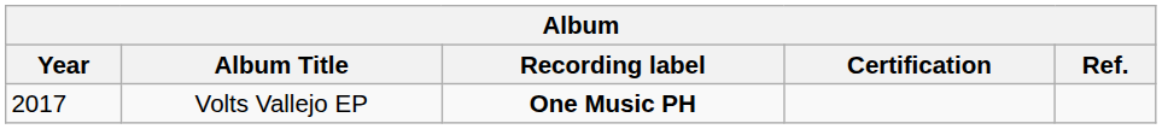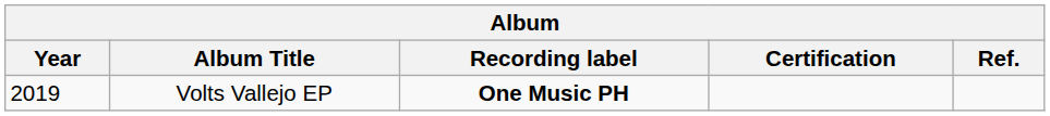 <table class="wikitable" style="font-size: 95%;" width="80%">
 <tr>
 <th colspan="5">Album</th>
 </tr>
 <tr>
 <th>Year</th>
 <th>Album Title</th>
 <th>Recording label</th>
 <th>Certification</th>
 <th>Ref.</th>
 </tr>
 <tr>
-<td>2017</td>
+<td>2019</td>
 <td style="text-align:center;">Volts Vallejo EP</td>
 <td style="text-align:center;"><strong>One Music PH</strong></td>
 <td></td>
 <td></td>
 </tr>
 </table>
